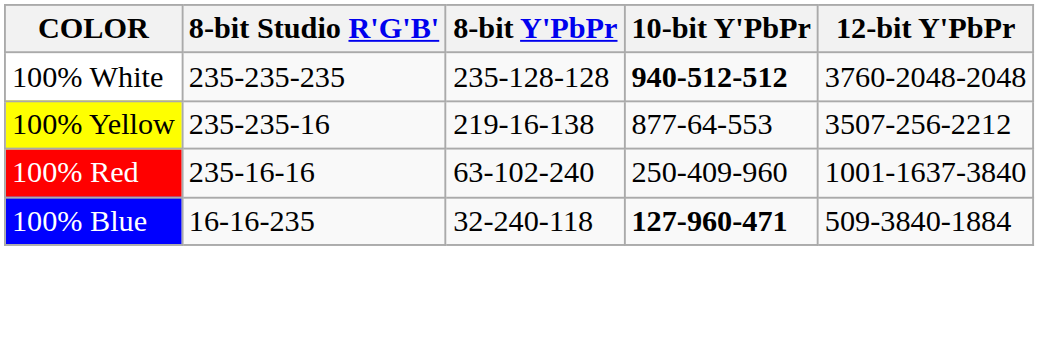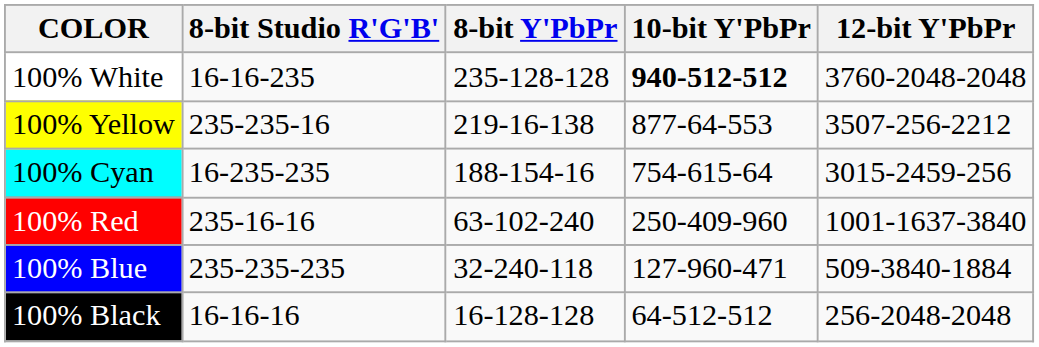 <table class="wikitable">
 <tr>
 <th>COLOR</th>
 <th>8-bit Studio <a href='#'>R'G'B'</a></th>
 <th>8-bit <a href='#'>Y'PbPr</a></th>
 <th>10-bit Y'PbPr</th>
 <th>12-bit Y'PbPr</th>
 </tr>
 <tr>
 <td style="background: rgb(255, 255, 255);color:black">100% White</td>
-<td>235-235-235</td>
+<td>16-16-235</td>
 <td>235-128-128</td>
 <td><strong>940-512-512</strong></td>
 <td>3760-2048-2048</td>
 </tr>
 <tr>
 <td style="background: rgb(254, 255, 0);color:black">100% Yellow</td>
 <td>235-235-16</td>
 <td>219-16-138</td>
 <td>877-64-553</td>
 <td>3507-256-2212</td>
 </tr>
 <tr>
+<td style="background: rgb(0, 254, 255);color:black">100% Cyan</td>
+<td>16-235-235</td>
+<td>188-154-16</td>
+<td>754-615-64</td>
+<td>3015-2459-256</td>
+</tr>
+<tr>
 <td style="background: rgb(255, 0, 0);color:white">100% Red</td>
 <td>235-16-16</td>
 <td>63-102-240</td>
 <td>250-409-960</td>
 <td>1001-1637-3840</td>
 </tr>
 <tr>
 <td style="background: rgb(0, 0, 255);color:white">100% Blue</td>
-<td>16-16-235</td>
+<td>235-235-235</td>
 <td>32-240-118</td>
-<td><strong>127-960-471</strong></td>
+<td>127-960-471</td>
 <td>509-3840-1884</td>
 </tr>
+<tr>
+<td style="background: rgb(0, 0, 0);color:white">100% Black</td>
+<td>16-16-16</td>
+<td>16-128-128</td>
+<td>64-512-512</td>
+<td>256-2048-2048</td>
+</tr>
 </table>
